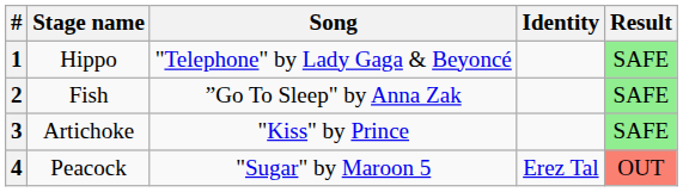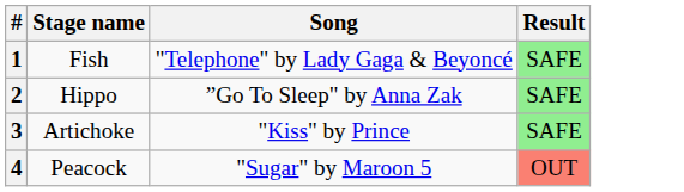 <table class="wikitable plainrowheaders" style="text-align: center;">
 <tr>
 <th>#</th>
 <th>Stage name</th>
 <th>Song</th>
-<th>Identity</th>
 <th>Result</th>
 </tr>
 <tr>
 <th>1</th>
-<td>Hippo</td>
+<td>Fish</td>
 <td>"<a href='#'>Telephone</a>" by <a href='#'>Lady Gaga</a> & <a href='#'>Beyoncé</a></td>
-<td></td>
 <td bgcolor="lightgreen">SAFE</td>
 </tr>
 <tr>
 <th>2</th>
-<td>Fish</td>
+<td>Hippo</td>
 <td>”Go To Sleep" by <a href='#'>Anna Zak</a></td>
-<td></td>
 <td bgcolor="lightgreen">SAFE</td>
 </tr>
 <tr>
 <th>3</th>
 <td>Artichoke</td>
 <td>"<a href='#'>Kiss</a>" by <a href='#'>Prince</a></td>
-<td></td>
 <td bgcolor="lightgreen">SAFE</td>
 </tr>
 <tr>
 <th>4</th>
 <td>Peacock</td>
 <td>"<a href='#'>Sugar</a>" by <a href='#'>Maroon 5</a></td>
-<td><a href='#'>Erez Tal</a></td>
 <td bgcolor="salmon">OUT</td>
 </tr>
 </table>
